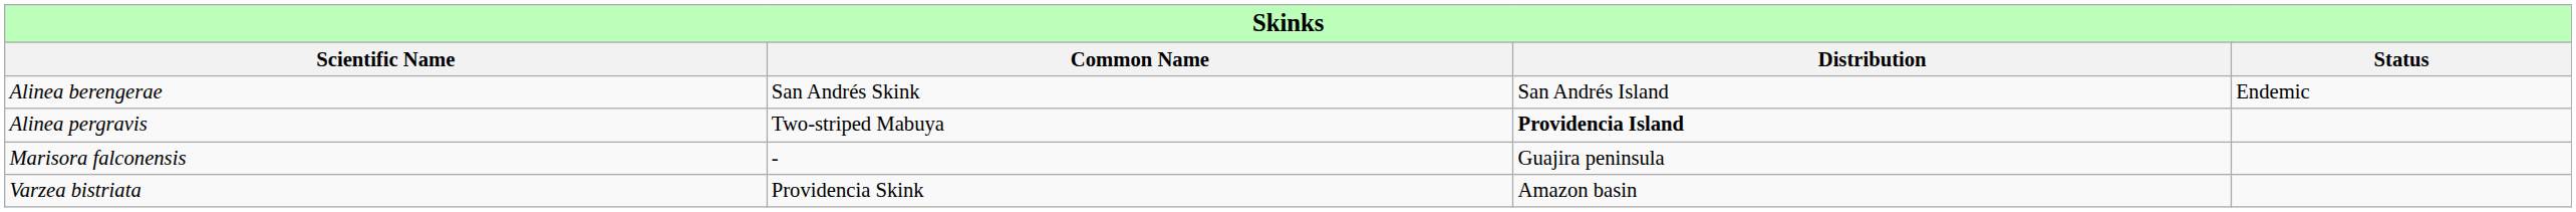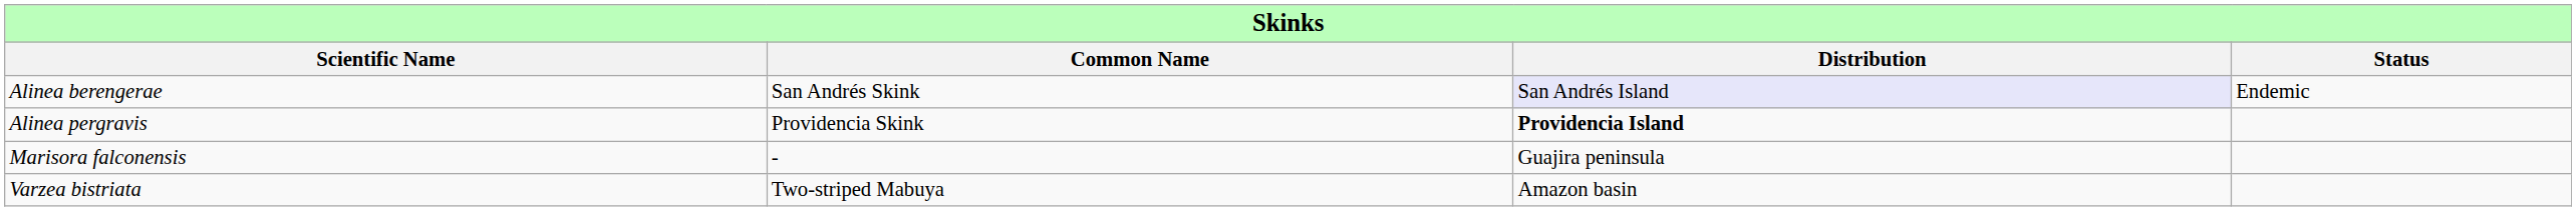 <table class="wikitable" style="width:100%;">
 <tr>
 <td colspan="100%" align="center" bgcolor="#bbffbb"><big><strong>Skinks</strong></big></td>
 </tr>
 <tr>
 <th>Scientific Name</th>
 <th>Common Name</th>
 <th>Distribution</th>
 <th>Status</th>
 </tr>
 <tr>
 <td><em>Alinea berengerae</em></td>
 <td>San Andrés Skink</td>
-<td>San Andrés Island</td>
+<td style="background: lavender;">San Andrés Island</td>
 <td><span>Endemic</span></td>
 </tr>
 <tr>
 <td><em>Alinea pergravis</em></td>
-<td>Two-striped Mabuya</td>
+<td>Providencia Skink</td>
 <td><strong>Providencia Island</strong></td>
 <td></td>
 </tr>
 <tr>
 <td><em>Marisora falconensis</em></td>
 <td>-</td>
 <td>Guajira peninsula</td>
 <td></td>
 </tr>
 <tr>
 <td><em>Varzea bistriata</em></td>
-<td>Providencia Skink</td>
+<td>Two-striped Mabuya</td>
 <td>Amazon basin</td>
 <td></td>
 </tr>
 </table>
